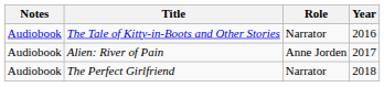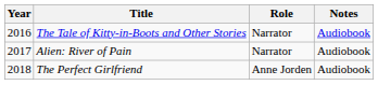 <table class="wikitable sortable">
 <tr>
-<th>Notes</th>
+<th>Year</th>
 <th>Title</th>
 <th>Role</th>
-<th>Year</th>
+<th>Notes</th>
 </tr>
 <tr>
-<td><a href='#'>Audiobook</a> </td>
+<td>2016</td>
 <td><em><a href='#'>The Tale of Kitty-in-Boots and Other Stories</a></em></td>
 <td>Narrator</td>
-<td>2016</td>
+<td><a href='#'>Audiobook</a> </td>
 </tr>
 <tr>
+<td>2017</td>
+<td><em>Alien: River of Pain</em></td>
+<td>Narrator</td>
 <td>Audiobook </td>
-<td><em>Alien: River of Pain</em></td>
-<td>Anne Jorden</td>
-<td>2017</td>
 </tr>
 <tr>
+<td>2018</td>
+<td><em>The Perfect Girlfriend</em></td>
+<td>Anne Jorden</td>
 <td>Audiobook </td>
-<td><em>The Perfect Girlfriend</em></td>
-<td>Narrator</td>
-<td>2018</td>
 </tr>
 </table>
